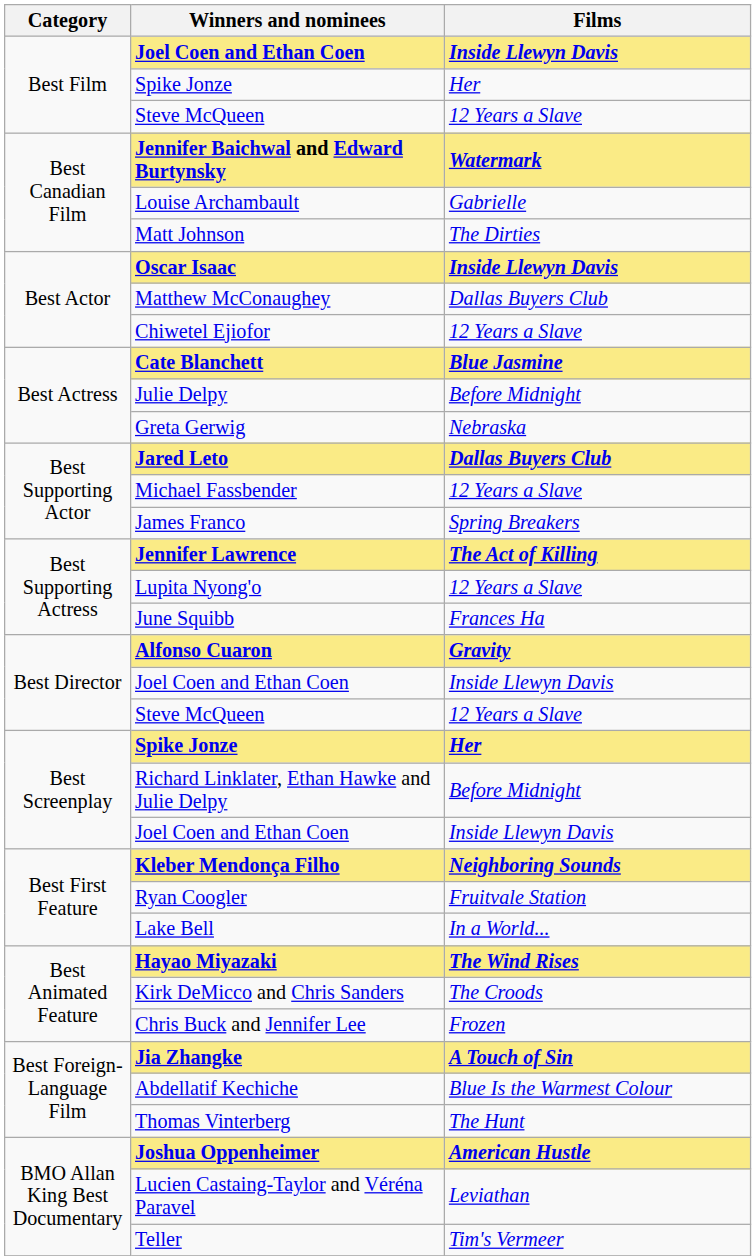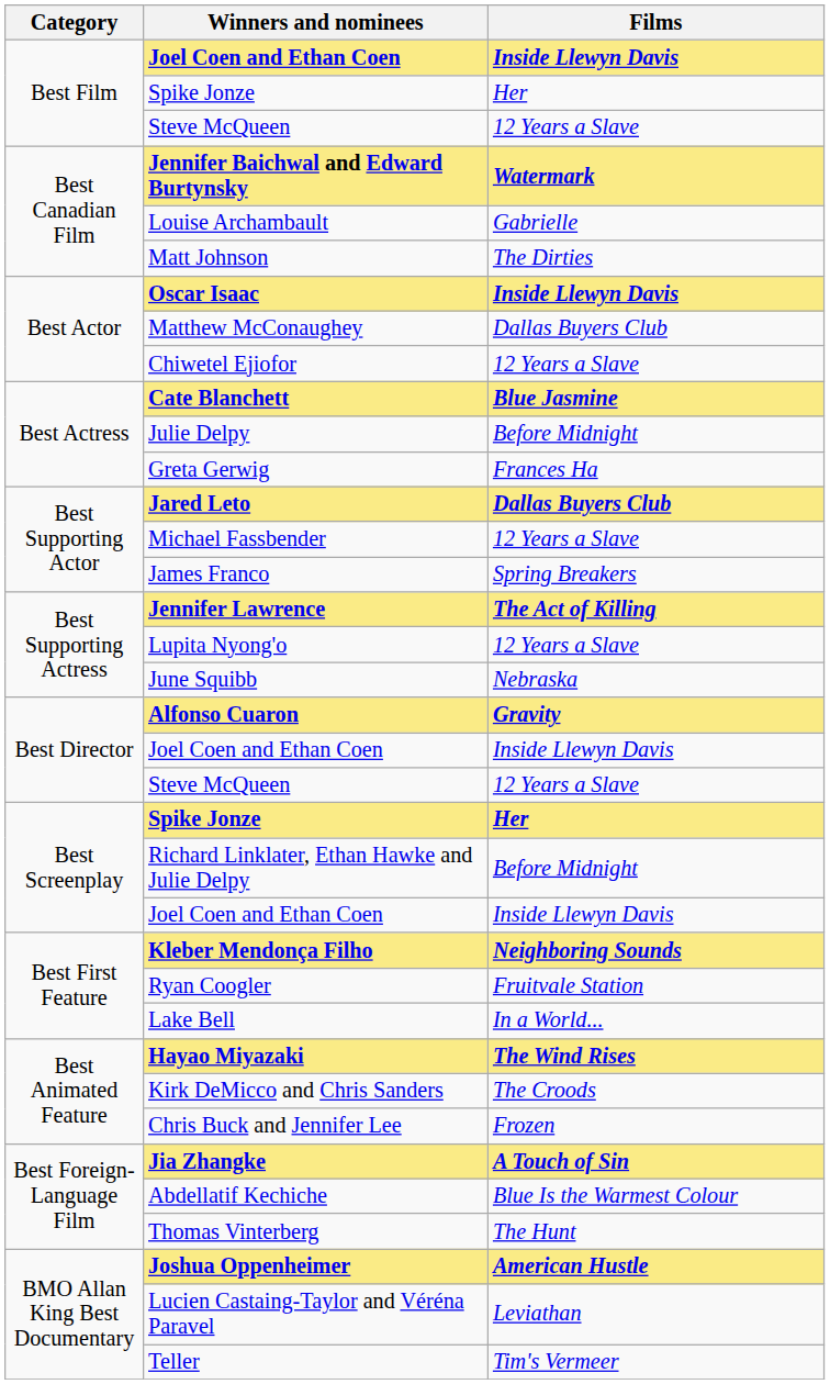 <table class="wikitable" width="95%" cellpadding="5">
 <tr>
 <th width="100"><strong>Category</strong></th>
 <th width="450"><strong>Winners and nominees</strong></th>
 <th width="450"><strong>Films</strong></th>
 </tr>
 <tr>
 <td rowspan="3" style="text-align:center;">Best Film</td>
 <td style="background:#FAEB86;"><strong><a href='#'>Joel Coen and Ethan Coen</a></strong></td>
 <td style="background:#FAEB86;"><strong><em><a href='#'>Inside Llewyn Davis</a></em></strong></td>
 </tr>
 <tr>
 <td><a href='#'>Spike Jonze</a></td>
 <td><em><a href='#'>Her</a></em></td>
 </tr>
 <tr>
 <td><a href='#'>Steve McQueen</a></td>
 <td><em><a href='#'>12 Years a Slave</a></em></td>
 </tr>
 <tr>
 <td rowspan="3" style="text-align:center;">Best Canadian Film</td>
 <td style="background:#FAEB86;"><strong><a href='#'>Jennifer Baichwal</a> and <a href='#'>Edward Burtynsky</a></strong></td>
 <td style="background:#FAEB86;"><strong><em><a href='#'>Watermark</a></em></strong></td>
 </tr>
 <tr>
 <td><a href='#'>Louise Archambault</a></td>
 <td><em><a href='#'>Gabrielle</a></em></td>
 </tr>
 <tr>
 <td><a href='#'>Matt Johnson</a></td>
 <td><em><a href='#'>The Dirties</a></em></td>
 </tr>
 <tr>
 <td rowspan="3" style="text-align:center;">Best Actor</td>
 <td style="background:#FAEB86;"><strong><a href='#'>Oscar Isaac</a></strong></td>
 <td style="background:#FAEB86;"><strong><em><a href='#'>Inside Llewyn Davis</a></em></strong></td>
 </tr>
 <tr>
 <td><a href='#'>Matthew McConaughey</a></td>
 <td><em><a href='#'>Dallas Buyers Club</a></em></td>
 </tr>
 <tr>
 <td><a href='#'>Chiwetel Ejiofor</a></td>
 <td><em><a href='#'>12 Years a Slave</a></em></td>
 </tr>
 <tr>
 <td rowspan="3" style="text-align:center;">Best Actress</td>
 <td style="background:#FAEB86;"><strong><a href='#'>Cate Blanchett</a></strong></td>
 <td style="background:#FAEB86;"><strong><em><a href='#'>Blue Jasmine</a></em></strong></td>
 </tr>
 <tr>
 <td><a href='#'>Julie Delpy</a></td>
 <td><em><a href='#'>Before Midnight</a></em></td>
 </tr>
 <tr>
 <td><a href='#'>Greta Gerwig</a></td>
-<td><em><a href='#'>Nebraska</a></em></td>
+<td><em><a href='#'>Frances Ha</a></em></td>
 </tr>
 <tr>
 <td rowspan="3" style="text-align:center;">Best Supporting Actor</td>
 <td style="background:#FAEB86;"><strong><a href='#'>Jared Leto</a></strong></td>
 <td style="background:#FAEB86;"><strong><em><a href='#'>Dallas Buyers Club</a></em></strong></td>
 </tr>
 <tr>
 <td><a href='#'>Michael Fassbender</a></td>
 <td><em><a href='#'>12 Years a Slave</a></em></td>
 </tr>
 <tr>
 <td><a href='#'>James Franco</a></td>
 <td><em><a href='#'>Spring Breakers</a></em></td>
 </tr>
 <tr>
 <td rowspan="3" style="text-align:center;">Best Supporting Actress</td>
 <td style="background:#FAEB86;"><strong><a href='#'>Jennifer Lawrence</a></strong></td>
 <td style="background:#FAEB86;"><strong><em><a href='#'>The Act of Killing</a></em></strong></td>
 </tr>
 <tr>
 <td><a href='#'>Lupita Nyong'o</a></td>
 <td><em><a href='#'>12 Years a Slave</a></em></td>
 </tr>
 <tr>
 <td><a href='#'>June Squibb</a></td>
-<td><em><a href='#'>Frances Ha</a></em></td>
+<td><em><a href='#'>Nebraska</a></em></td>
 </tr>
 <tr>
 <td rowspan="3" style="text-align:center;">Best Director</td>
 <td style="background:#FAEB86;"><strong><a href='#'>Alfonso Cuaron</a></strong></td>
 <td style="background:#FAEB86;"><strong><em><a href='#'>Gravity</a></em></strong></td>
 </tr>
 <tr>
 <td><a href='#'>Joel Coen and Ethan Coen</a></td>
 <td><em><a href='#'>Inside Llewyn Davis</a></em></td>
 </tr>
 <tr>
 <td><a href='#'>Steve McQueen</a></td>
 <td><em><a href='#'>12 Years a Slave</a></em></td>
 </tr>
 <tr>
 <td rowspan="3" style="text-align:center;">Best Screenplay</td>
 <td style="background:#FAEB86;"><strong><a href='#'>Spike Jonze</a></strong></td>
 <td style="background:#FAEB86;"><strong><em><a href='#'>Her</a></em></strong></td>
 </tr>
 <tr>
 <td><a href='#'>Richard Linklater</a>, <a href='#'>Ethan Hawke</a> and <a href='#'>Julie Delpy</a></td>
 <td><em><a href='#'>Before Midnight</a></em></td>
 </tr>
 <tr>
 <td><a href='#'>Joel Coen and Ethan Coen</a></td>
 <td><em><a href='#'>Inside Llewyn Davis</a></em></td>
 </tr>
 <tr>
 <td rowspan="3" style="text-align:center;">Best First Feature</td>
 <td style="background:#FAEB86;"><strong><a href='#'>Kleber Mendonça Filho</a></strong></td>
 <td style="background:#FAEB86;"><strong><em><a href='#'>Neighboring Sounds</a></em></strong></td>
 </tr>
 <tr>
 <td><a href='#'>Ryan Coogler</a></td>
 <td><em><a href='#'>Fruitvale Station</a></em></td>
 </tr>
 <tr>
 <td><a href='#'>Lake Bell</a></td>
 <td><em><a href='#'>In a World...</a></em></td>
 </tr>
 <tr>
 <td rowspan="3" style="text-align:center;">Best Animated Feature</td>
 <td style="background:#FAEB86;"><strong><a href='#'>Hayao Miyazaki</a></strong></td>
 <td style="background:#FAEB86;"><strong><em><a href='#'>The Wind Rises</a></em></strong></td>
 </tr>
 <tr>
 <td><a href='#'>Kirk DeMicco</a> and <a href='#'>Chris Sanders</a></td>
 <td><em><a href='#'>The Croods</a></em></td>
 </tr>
 <tr>
 <td><a href='#'>Chris Buck</a> and <a href='#'>Jennifer Lee</a></td>
 <td><em><a href='#'>Frozen</a></em></td>
 </tr>
 <tr>
 <td rowspan="3" style="text-align:center;">Best Foreign-Language Film</td>
 <td style="background:#FAEB86;"><strong><a href='#'>Jia Zhangke</a></strong></td>
 <td style="background:#FAEB86;"><strong><em><a href='#'>A Touch of Sin</a></em></strong></td>
 </tr>
 <tr>
 <td><a href='#'>Abdellatif Kechiche</a></td>
 <td><em><a href='#'>Blue Is the Warmest Colour</a></em></td>
 </tr>
 <tr>
 <td><a href='#'>Thomas Vinterberg</a></td>
 <td><em><a href='#'>The Hunt</a></em></td>
 </tr>
 <tr>
 <td rowspan="3" style="text-align:center;">BMO Allan King Best Documentary</td>
 <td style="background:#FAEB86;"><strong><a href='#'>Joshua Oppenheimer</a></strong></td>
 <td style="background:#FAEB86;"><strong><em><a href='#'>American Hustle</a></em></strong></td>
 </tr>
 <tr>
 <td><a href='#'>Lucien Castaing-Taylor</a> and <a href='#'>Véréna Paravel</a></td>
 <td><em><a href='#'>Leviathan</a></em></td>
 </tr>
 <tr>
 <td><a href='#'>Teller</a></td>
 <td><em><a href='#'>Tim's Vermeer</a></em></td>
 </tr>
 </table>
